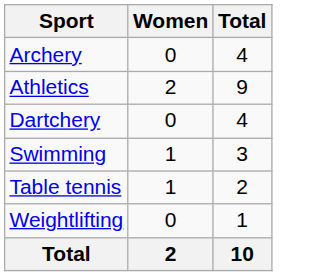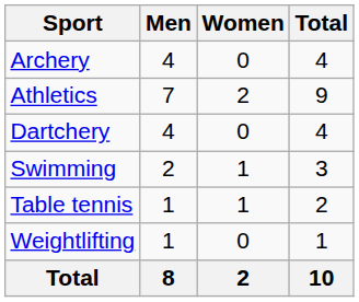 <table class="wikitable sortable" style="text-align:center;">
 <tr>
 <th>Sport</th>
+<th>Men</th>
 <th>Women</th>
 <th>Total</th>
 </tr>
 <tr>
 <td align=left> <a href='#'>Archery</a></td>
+<td>4</td>
 <td>0</td>
 <td>4</td>
 </tr>
 <tr>
 <td align=left> <a href='#'>Athletics</a></td>
+<td>7</td>
 <td>2</td>
 <td>9</td>
 </tr>
 <tr>
 <td align=left> <a href='#'>Dartchery</a></td>
+<td>4</td>
 <td>0</td>
 <td>4</td>
 </tr>
 <tr>
 <td align=left> <a href='#'>Swimming</a></td>
+<td>2</td>
 <td>1</td>
 <td>3</td>
 </tr>
 <tr>
 <td align=left> <a href='#'>Table tennis</a></td>
 <td>1</td>
+<td>1</td>
 <td>2</td>
 </tr>
 <tr>
 <td align=left> <a href='#'>Weightlifting</a></td>
+<td>1</td>
 <td>0</td>
 <td>1</td>
 </tr>
 <tr>
 <th>Total</th>
+<th>8</th>
 <th>2</th>
 <th>10</th>
 </tr>
 </table>
